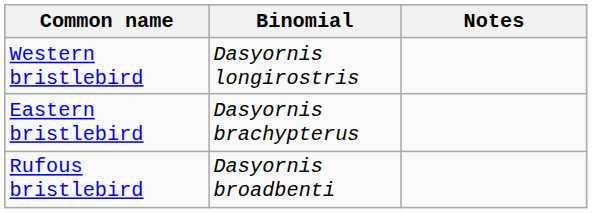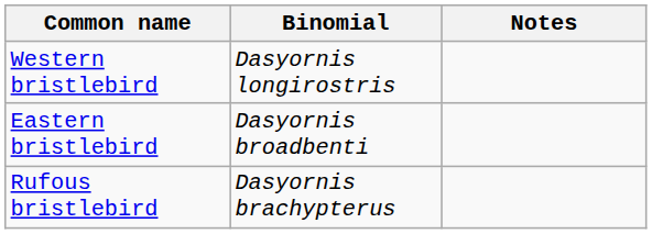 <table style="width:60%;" class="wikitable">
 <tr>
 <th width=35%>Common name</th>
 <th width=33%>Binomial</th>
 <th width=32%>Notes</th>
 </tr>
 <tr>
 <td><a href='#'>Western bristlebird</a></td>
 <td><em>Dasyornis longirostris</em></td>
 <td></td>
 </tr>
 <tr>
 <td><a href='#'>Eastern bristlebird</a></td>
-<td><em>Dasyornis brachypterus</em></td>
+<td><em>Dasyornis broadbenti</em></td>
 <td></td>
 </tr>
 <tr>
 <td><a href='#'>Rufous bristlebird</a></td>
-<td><em>Dasyornis broadbenti</em></td>
+<td><em>Dasyornis brachypterus</em></td>
 <td></td>
 </tr>
 </table>
